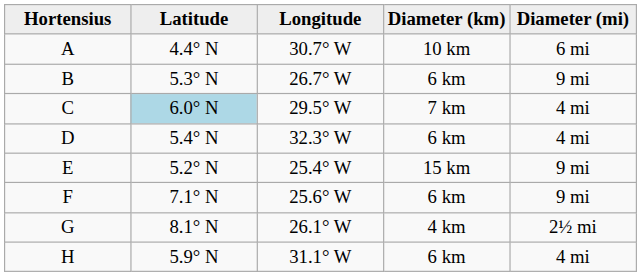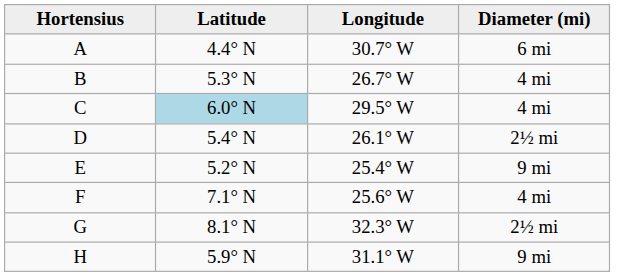 <table class="wikitable">
 <tr>
 <th width="20%" style="background:#eeeeee;">Hortensius</th>
 <th width="20%" style="background:#eeeeee;">Latitude</th>
 <th width="20%" style="background:#eeeeee;">Longitude</th>
-<th width="20%" style="background:#eeeeee;">Diameter (km)</th>
 <th width="20%" style="background:#eeeeee;">Diameter (mi)</th>
 </tr>
 <tr>
 <td align="center">A</td>
 <td align="center">4.4° N</td>
 <td align="center">30.7° W</td>
-<td align="center">10 km</td>
 <td align="center">6 mi</td>
 </tr>
 <tr>
 <td align="center">B</td>
 <td align="center">5.3° N</td>
 <td align="center">26.7° W</td>
-<td align="center">6 km</td>
-<td align="center">9 mi</td>
+<td align="center">4 mi</td>
 </tr>
 <tr>
 <td align="center">C</td>
 <td align="center" style="background: lightblue;">6.0° N</td>
 <td align="center">29.5° W</td>
-<td align="center">7 km</td>
 <td align="center">4 mi</td>
 </tr>
 <tr>
 <td align="center">D</td>
 <td align="center">5.4° N</td>
-<td align="center">32.3° W</td>
-<td align="center">6 km</td>
-<td align="center">4 mi</td>
+<td align="center">26.1° W</td>
+<td align="center">2½ mi</td>
 </tr>
 <tr>
 <td align="center">E</td>
 <td align="center">5.2° N</td>
 <td align="center">25.4° W</td>
-<td align="center">15 km</td>
 <td align="center">9 mi</td>
 </tr>
 <tr>
 <td align="center">F</td>
 <td align="center">7.1° N</td>
 <td align="center">25.6° W</td>
-<td align="center">6 km</td>
-<td align="center">9 mi</td>
+<td align="center">4 mi</td>
 </tr>
 <tr>
 <td align="center">G</td>
 <td align="center">8.1° N</td>
-<td align="center">26.1° W</td>
-<td align="center">4 km</td>
+<td align="center">32.3° W</td>
 <td align="center">2½ mi</td>
 </tr>
 <tr>
 <td align="center">H</td>
 <td align="center">5.9° N</td>
 <td align="center">31.1° W</td>
-<td align="center">6 km</td>
-<td align="center">4 mi</td>
+<td align="center">9 mi</td>
 </tr>
 </table>
